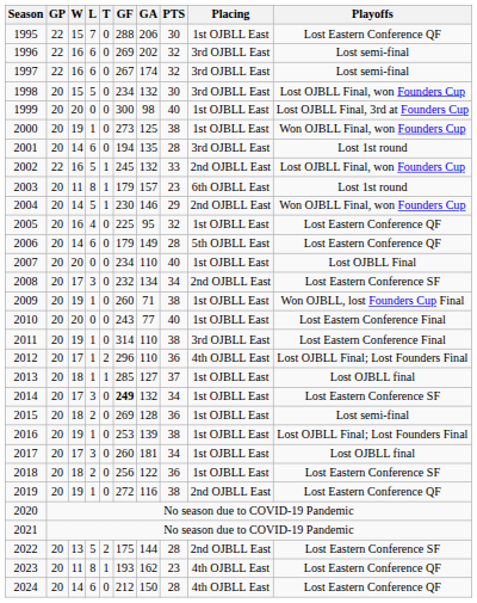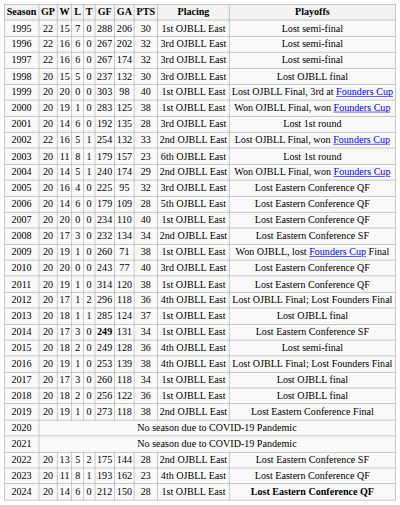 <table class="wikitable" style="text-align:center">
 <tr>
 <th>Season</th>
 <th>GP</th>
 <th>W</th>
 <th>L</th>
 <th>T</th>
 <th>GF</th>
 <th>GA</th>
 <th>PTS</th>
 <th>Placing</th>
 <th>Playoffs</th>
 </tr>
 <tr>
 <td>1995</td>
 <td>22</td>
 <td>15</td>
 <td>7</td>
 <td>0</td>
 <td>288</td>
 <td>206</td>
 <td>30</td>
 <td>1st OJBLL East</td>
-<td>Lost Eastern Conference QF</td>
+<td>Lost semi-final</td>
 </tr>
 <tr>
 <td>1996</td>
 <td>22</td>
 <td>16</td>
 <td>6</td>
 <td>0</td>
-<td>269</td>
+<td>267</td>
 <td>202</td>
 <td>32</td>
 <td>3rd OJBLL East</td>
 <td>Lost semi-final</td>
 </tr>
 <tr>
 <td>1997</td>
 <td>22</td>
 <td>16</td>
 <td>6</td>
 <td>0</td>
 <td>267</td>
 <td>174</td>
 <td>32</td>
 <td>3rd OJBLL East</td>
 <td>Lost semi-final</td>
 </tr>
 <tr>
 <td>1998</td>
 <td>20</td>
 <td>15</td>
 <td>5</td>
 <td>0</td>
-<td>234</td>
+<td>237</td>
 <td>132</td>
 <td>30</td>
 <td>3rd OJBLL East</td>
-<td>Lost OJBLL Final, won <a href='#'>Founders Cup</a></td>
+<td>Lost OJBLL final</td>
 </tr>
 <tr>
 <td>1999</td>
 <td>20</td>
 <td>20</td>
 <td>0</td>
 <td>0</td>
-<td>300</td>
+<td>303</td>
 <td>98</td>
 <td>40</td>
 <td>1st OJBLL East</td>
 <td>Lost OJBLL Final, 3rd at <a href='#'>Founders Cup</a></td>
 </tr>
 <tr>
 <td>2000</td>
 <td>20</td>
 <td>19</td>
 <td>1</td>
 <td>0</td>
-<td>273</td>
+<td>283</td>
 <td>125</td>
 <td>38</td>
 <td>1st OJBLL East</td>
 <td>Won OJBLL Final, won <a href='#'>Founders Cup</a></td>
 </tr>
 <tr>
 <td>2001</td>
 <td>20</td>
 <td>14</td>
 <td>6</td>
 <td>0</td>
-<td>194</td>
+<td>192</td>
 <td>135</td>
 <td>28</td>
 <td>3rd OJBLL East</td>
 <td>Lost 1st round</td>
 </tr>
 <tr>
 <td>2002</td>
 <td>22</td>
 <td>16</td>
 <td>5</td>
 <td>1</td>
-<td>245</td>
+<td>254</td>
 <td>132</td>
 <td>33</td>
 <td>2nd OJBLL East</td>
 <td>Lost OJBLL Final, won <a href='#'>Founders Cup</a></td>
 </tr>
 <tr>
 <td>2003</td>
 <td>20</td>
 <td>11</td>
 <td>8</td>
 <td>1</td>
 <td>179</td>
 <td>157</td>
 <td>23</td>
 <td>6th OJBLL East</td>
 <td>Lost 1st round</td>
 </tr>
 <tr>
 <td>2004</td>
 <td>20</td>
 <td>14</td>
 <td>5</td>
 <td>1</td>
-<td>230</td>
-<td>146</td>
+<td>240</td>
+<td>174</td>
 <td>29</td>
 <td>2nd OJBLL East</td>
 <td>Won OJBLL Final, won <a href='#'>Founders Cup</a></td>
 </tr>
 <tr>
 <td>2005</td>
 <td>20</td>
 <td>16</td>
 <td>4</td>
 <td>0</td>
 <td>225</td>
 <td>95</td>
 <td>32</td>
-<td>1st OJBLL East</td>
+<td>3rd OJBLL East</td>
 <td>Lost Eastern Conference QF</td>
 </tr>
 <tr>
 <td>2006</td>
 <td>20</td>
 <td>14</td>
 <td>6</td>
 <td>0</td>
 <td>179</td>
-<td>149</td>
+<td>109</td>
 <td>28</td>
 <td>5th OJBLL East</td>
 <td>Lost Eastern Conference QF</td>
 </tr>
 <tr>
 <td>2007</td>
 <td>20</td>
 <td>20</td>
 <td>0</td>
 <td>0</td>
 <td>234</td>
 <td>110</td>
 <td>40</td>
 <td>1st OJBLL East</td>
-<td>Lost OJBLL Final</td>
+<td>Lost Eastern Conference QF</td>
 </tr>
 <tr>
 <td>2008</td>
 <td>20</td>
 <td>17</td>
 <td>3</td>
 <td>0</td>
 <td>232</td>
 <td>134</td>
 <td>34</td>
 <td>2nd OJBLL East</td>
 <td>Lost Eastern Conference SF</td>
 </tr>
 <tr>
 <td>2009</td>
 <td>20</td>
 <td>19</td>
 <td>1</td>
 <td>0</td>
 <td>260</td>
 <td>71</td>
 <td>38</td>
 <td>1st OJBLL East</td>
 <td>Won OJBLL, lost <a href='#'>Founders Cup</a> Final</td>
 </tr>
 <tr>
 <td>2010</td>
 <td>20</td>
 <td>20</td>
 <td>0</td>
 <td>0</td>
 <td>243</td>
 <td>77</td>
 <td>40</td>
-<td>1st OJBLL East</td>
-<td>Lost Eastern Conference Final</td>
+<td>3rd OJBLL East</td>
+<td>Lost Eastern Conference QF</td>
 </tr>
 <tr>
 <td>2011</td>
 <td>20</td>
 <td>19</td>
 <td>1</td>
 <td>0</td>
 <td>314</td>
-<td>110</td>
+<td>120</td>
 <td>38</td>
-<td>3rd OJBLL East</td>
-<td>Lost Eastern Conference Final</td>
+<td>1st OJBLL East</td>
+<td>Lost Eastern Conference QF</td>
 </tr>
 <tr>
 <td>2012</td>
 <td>20</td>
 <td>17</td>
 <td>1</td>
 <td>2</td>
 <td>296</td>
-<td>110</td>
+<td>118</td>
 <td>36</td>
 <td>4th OJBLL East</td>
 <td>Lost OJBLL Final; Lost Founders Final</td>
 </tr>
 <tr>
 <td>2013</td>
 <td>20</td>
 <td>18</td>
 <td>1</td>
 <td>1</td>
 <td>285</td>
-<td>127</td>
+<td>124</td>
 <td>37</td>
 <td>1st OJBLL East</td>
 <td>Lost OJBLL final</td>
 </tr>
 <tr>
 <td>2014</td>
 <td>20</td>
 <td>17</td>
 <td>3</td>
 <td>0</td>
 <td><strong>249</strong></td>
-<td>132</td>
+<td>131</td>
 <td>34</td>
 <td>1st OJBLL East</td>
 <td>Lost Eastern Conference SF</td>
 </tr>
 <tr>
 <td>2015</td>
 <td>20</td>
 <td>18</td>
 <td>2</td>
 <td>0</td>
-<td>269</td>
+<td>249</td>
 <td>128</td>
 <td>36</td>
-<td>1st OJBLL East</td>
+<td>4th OJBLL East</td>
 <td>Lost semi-final</td>
 </tr>
 <tr>
 <td>2016</td>
 <td>20</td>
 <td>19</td>
 <td>1</td>
 <td>0</td>
 <td>253</td>
 <td>139</td>
 <td>38</td>
-<td>1st OJBLL East</td>
+<td>4th OJBLL East</td>
 <td>Lost OJBLL Final; Lost Founders Final</td>
 </tr>
 <tr>
 <td>2017</td>
 <td>20</td>
 <td>17</td>
 <td>3</td>
 <td>0</td>
 <td>260</td>
-<td>181</td>
+<td>118</td>
 <td>34</td>
 <td>1st OJBLL East</td>
 <td>Lost OJBLL final</td>
 </tr>
 <tr>
 <td>2018</td>
 <td>20</td>
 <td>18</td>
 <td>2</td>
 <td>0</td>
 <td>256</td>
 <td>122</td>
 <td>36</td>
 <td>1st OJBLL East</td>
-<td>Lost Eastern Conference SF</td>
+<td>Lost OJBLL final</td>
 </tr>
 <tr>
 <td>2019</td>
 <td>20</td>
 <td>19</td>
 <td>1</td>
 <td>0</td>
-<td>272</td>
-<td>116</td>
+<td>273</td>
+<td>118</td>
 <td>38</td>
 <td>2nd OJBLL East</td>
-<td>Lost Eastern Conference QF</td>
+<td>Lost Eastern Conference Final</td>
 </tr>
 <tr>
 <td>2020</td>
 <td colspan="9">No season due to COVID-19 Pandemic</td>
 </tr>
 <tr>
 <td>2021</td>
 <td colspan="9">No season due to COVID-19 Pandemic</td>
 </tr>
 <tr>
 <td>2022</td>
 <td>20</td>
 <td>13</td>
 <td>5</td>
 <td>2</td>
 <td>175</td>
 <td>144</td>
 <td>28</td>
 <td>2nd OJBLL East</td>
 <td>Lost Eastern Conference SF</td>
 </tr>
 <tr>
 <td>2023</td>
 <td>20</td>
 <td>11</td>
 <td>8</td>
 <td>1</td>
 <td>193</td>
 <td>162</td>
 <td>23</td>
 <td>4th OJBLL East</td>
 <td>Lost Eastern Conference QF</td>
 </tr>
 <tr>
 <td>2024</td>
 <td>20</td>
 <td>14</td>
 <td>6</td>
 <td>0</td>
 <td>212</td>
 <td>150</td>
 <td>28</td>
-<td>4th OJBLL East</td>
-<td>Lost Eastern Conference QF</td>
+<td>1st OJBLL East</td>
+<td><strong>Lost Eastern Conference QF</strong></td>
 </tr>
 </table>
